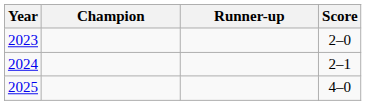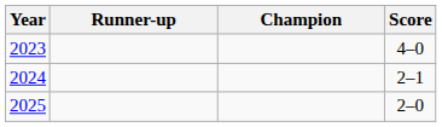 <table class=wikitable>
 <tr>
 <th>Year</th>
+<th width=140>Runner-up</th>
 <th width=140>Champion</th>
-<th width=140>Runner-up</th>
 <th>Score</th>
 </tr>
 <tr>
 <td><a href='#'>2023</a></td>
 <td></td>
 <td></td>
-<td align=center>2–0</td>
+<td align=center>4–0</td>
 </tr>
 <tr>
 <td><a href='#'>2024</a></td>
 <td></td>
 <td></td>
 <td align=center>2–1</td>
 </tr>
 <tr>
 <td><a href='#'>2025</a></td>
 <td></td>
 <td></td>
-<td align=center>4–0</td>
+<td align=center>2–0</td>
 </tr>
 </table>
